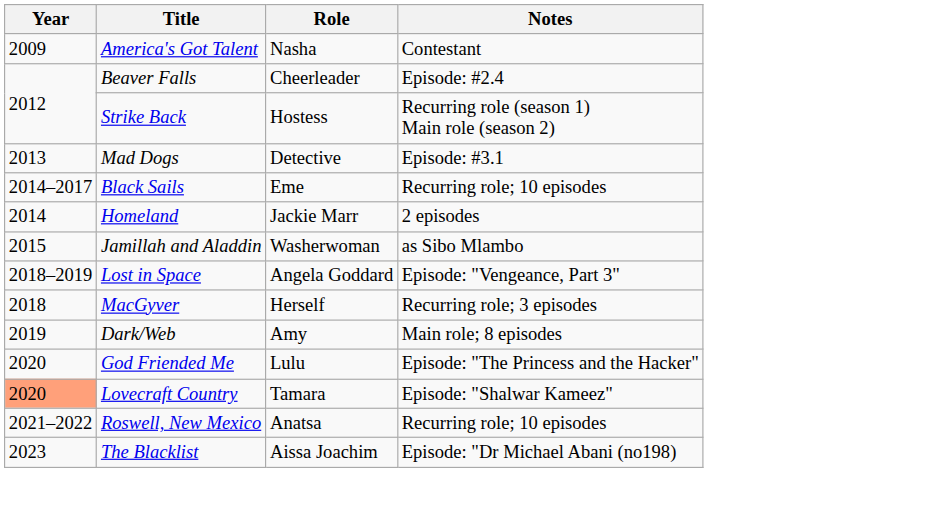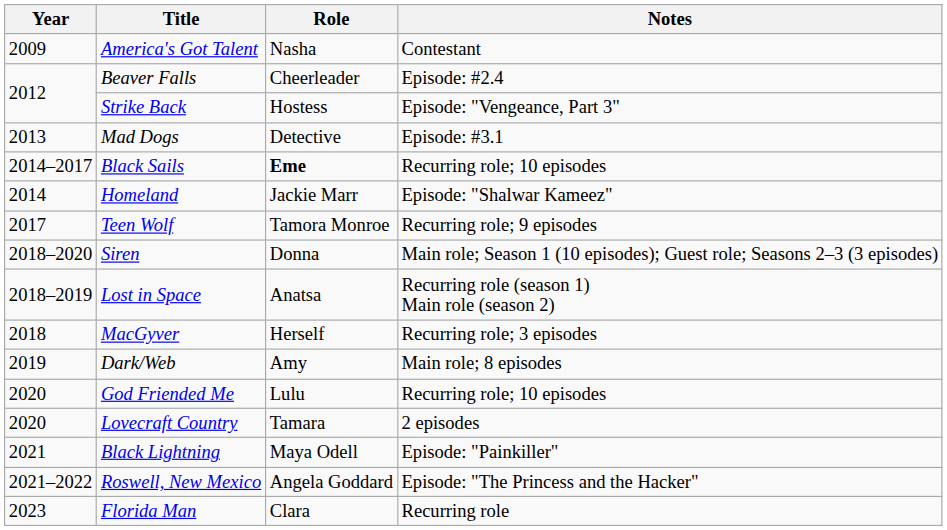 <table class="wikitable">
 <tr>
 <th>Year</th>
 <th>Title</th>
 <th>Role</th>
 <th>Notes</th>
 </tr>
 <tr>
 <td>2009</td>
 <td><em><a href='#'>America's Got Talent</a></em></td>
 <td>Nasha</td>
 <td>Contestant</td>
 </tr>
 <tr>
 <td rowspan="2">2012</td>
 <td><em>Beaver Falls</em></td>
 <td>Cheerleader</td>
 <td>Episode: #2.4</td>
 </tr>
 <tr>
 <td><em><a href='#'>Strike Back</a></em></td>
 <td>Hostess</td>
-<td>Recurring role (season 1) <br> Main role (season 2)</td>
+<td>Episode: "Vengeance, Part 3"</td>
 </tr>
 <tr>
 <td>2013</td>
 <td><em>Mad Dogs</em></td>
 <td>Detective</td>
 <td>Episode: #3.1</td>
 </tr>
 <tr>
 <td>2014–2017</td>
 <td><em><a href='#'>Black Sails</a></em></td>
-<td>Eme</td>
+<td><strong>Eme</strong></td>
 <td>Recurring role; 10 episodes</td>
 </tr>
 <tr>
 <td>2014</td>
 <td><em><a href='#'>Homeland</a></em></td>
 <td>Jackie Marr</td>
-<td>2 episodes</td>
+<td>Episode: "Shalwar Kameez"</td>
 </tr>
 <tr>
-<td>2015</td>
-<td><em>Jamillah and Aladdin</em></td>
-<td>Washerwoman</td>
-<td>as Sibo Mlambo</td>
+<td>2017</td>
+<td><em><a href='#'>Teen Wolf</a></em></td>
+<td>Tamora Monroe</td>
+<td>Recurring role; 9 episodes</td>
+</tr>
+<tr>
+<td>2018–2020</td>
+<td><em><a href='#'>Siren</a></em></td>
+<td>Donna</td>
+<td>Main role; Season 1 (10 episodes); Guest role; Seasons 2–3 (3 episodes)</td>
 </tr>
 <tr>
 <td>2018–2019</td>
 <td><em> <a href='#'>Lost in Space</a></em></td>
-<td>Angela Goddard</td>
-<td>Episode: "Vengeance, Part 3"</td>
+<td>Anatsa</td>
+<td>Recurring role (season 1) <br> Main role (season 2)</td>
 </tr>
 <tr>
 <td>2018</td>
 <td><em><a href='#'>MacGyver</a></em></td>
 <td>Herself</td>
 <td>Recurring role; 3 episodes</td>
 </tr>
 <tr>
 <td>2019</td>
 <td><em>Dark/Web</em></td>
 <td>Amy</td>
 <td>Main role; 8 episodes</td>
 </tr>
 <tr>
 <td>2020</td>
 <td><em><a href='#'>God Friended Me</a></em></td>
 <td>Lulu</td>
-<td>Episode: "The Princess and the Hacker"</td>
+<td>Recurring role; 10 episodes</td>
 </tr>
 <tr>
-<td style="background: lightsalmon;">2020</td>
+<td>2020</td>
 <td><em><a href='#'>Lovecraft Country</a></em></td>
 <td>Tamara</td>
-<td>Episode: "Shalwar Kameez"</td>
+<td>2 episodes</td>
+</tr>
+<tr>
+<td>2021</td>
+<td><em><a href='#'>Black Lightning</a></em></td>
+<td>Maya Odell</td>
+<td>Episode: "Painkiller"</td>
 </tr>
 <tr>
 <td>2021–2022</td>
 <td><em><a href='#'>Roswell, New Mexico</a></em></td>
-<td>Anatsa</td>
-<td>Recurring role; 10 episodes</td>
+<td>Angela Goddard</td>
+<td>Episode: "The Princess and the Hacker"</td>
 </tr>
 <tr>
 <td>2023</td>
-<td><em><a href='#'>The Blacklist</a></em></td>
-<td>Aissa Joachim</td>
-<td>Episode: "Dr Michael Abani (no198)</td>
+<td><em><a href='#'>Florida Man</a></em></td>
+<td>Clara</td>
+<td>Recurring role</td>
 </tr>
 </table>
